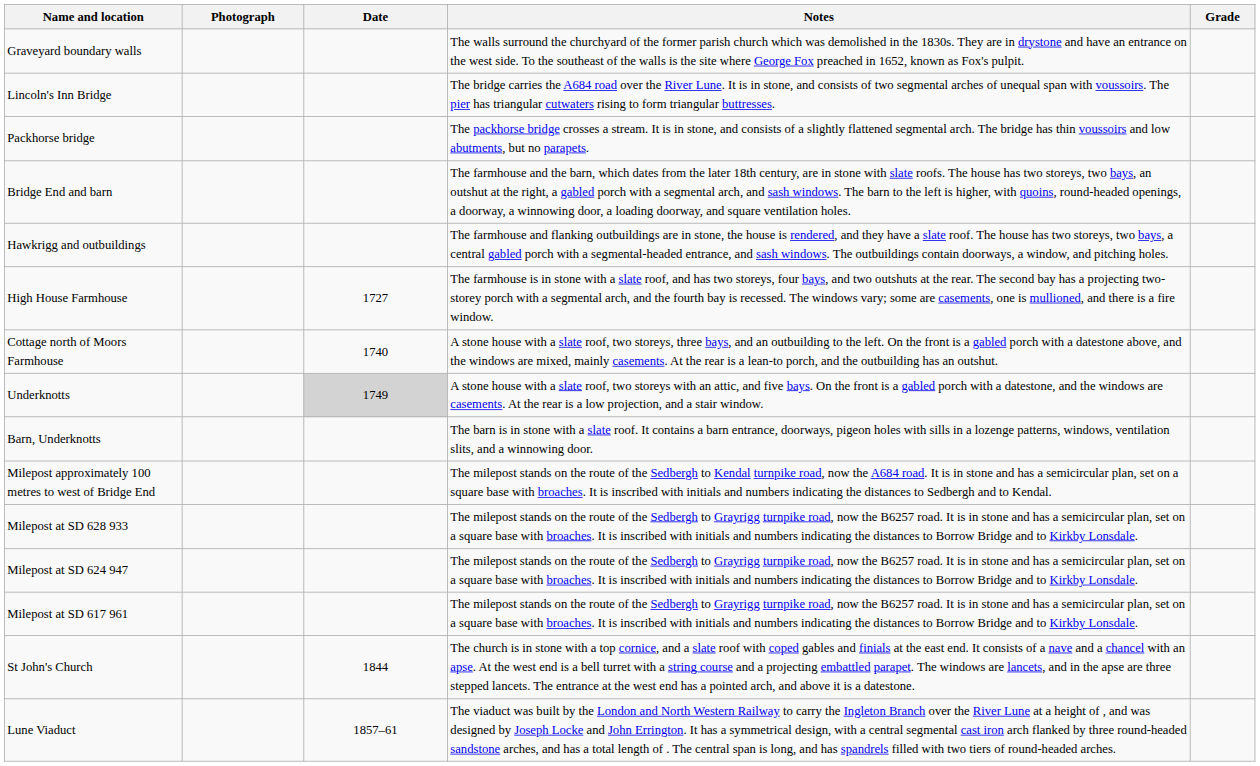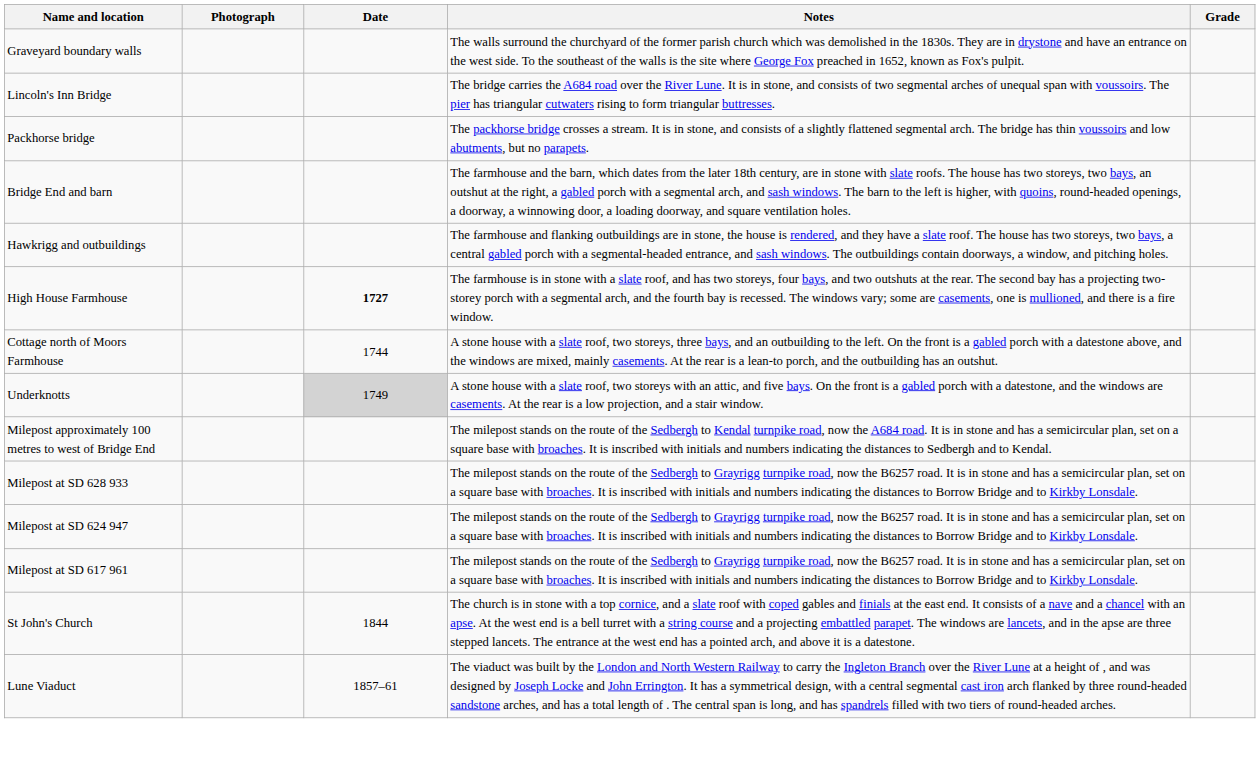 <table class="wikitable sortable plainrowheaders" style="width:100%; border:0; text-align:left; line-height:150%;">
 <tr>
 <th scope="col"  style="width:150px">Name and location</th>
 <th scope="col"  style="width:100px" class="unsortable">Photograph</th>
 <th scope="col"  style="width:120px">Date</th>
 <th scope="col"  style="width:650px" class="unsortable">Notes</th>
 <th scope="col"  style="width:50px">Grade</th>
 </tr>
 <tr>
 <td>Graveyard boundary walls<br><small></small></td>
 <td></td>
 <td align="center"></td>
 <td>The walls surround the churchyard of the former parish church which was demolished in the 1830s.  They are in <a href='#'>drystone</a> and have an entrance on the west side.  To the southeast of the walls is the site where <a href='#'>George Fox</a> preached in 1652, known as Fox's pulpit.</td>
 <td align="center" ></td>
 </tr>
 <tr>
 <td>Lincoln's Inn Bridge<br><small></small></td>
 <td></td>
 <td align="center"></td>
 <td>The bridge carries the <a href='#'>A684 road</a> over the <a href='#'>River Lune</a>.  It is in stone, and consists of two segmental arches of unequal span with <a href='#'>voussoirs</a>.  The <a href='#'>pier</a> has triangular <a href='#'>cutwaters</a> rising to form triangular <a href='#'>buttresses</a>.</td>
 <td align="center" ></td>
 </tr>
 <tr>
 <td>Packhorse bridge<br><small></small></td>
 <td></td>
 <td align="center"></td>
 <td>The <a href='#'>packhorse bridge</a> crosses a stream.  It is in stone, and consists of a slightly flattened segmental arch.  The bridge has thin <a href='#'>voussoirs</a> and low <a href='#'>abutments</a>, but no <a href='#'>parapets</a>.</td>
 <td align="center" ></td>
 </tr>
 <tr>
 <td>Bridge End and barn<br><small></small></td>
 <td></td>
 <td align="center"></td>
 <td>The farmhouse and the barn, which dates from the later 18th century, are in stone with <a href='#'>slate</a> roofs.  The house has two storeys, two <a href='#'>bays</a>, an outshut at the right, a <a href='#'>gabled</a> porch with a segmental arch, and <a href='#'>sash windows</a>.  The barn to the left is higher, with <a href='#'>quoins</a>, round-headed openings, a doorway, a winnowing door, a loading doorway, and square ventilation holes.</td>
 <td align="center" ></td>
 </tr>
 <tr>
 <td>Hawkrigg and outbuildings<br><small></small></td>
 <td></td>
 <td align="center"></td>
 <td>The farmhouse and flanking outbuildings are in stone, the house is <a href='#'>rendered</a>, and they have a <a href='#'>slate</a> roof.  The house has two storeys, two <a href='#'>bays</a>, a central <a href='#'>gabled</a> porch with a segmental-headed entrance, and <a href='#'>sash windows</a>.  The outbuildings contain doorways, a window, and pitching holes.</td>
 <td align="center" ></td>
 </tr>
 <tr>
 <td>High House Farmhouse<br><small></small></td>
 <td></td>
-<td align="center">1727</td>
+<td align="center"><strong>1727</strong></td>
 <td>The farmhouse is in stone with a <a href='#'>slate</a> roof, and has two storeys, four <a href='#'>bays</a>, and two outshuts at the rear.  The second bay has a projecting two-storey porch with a segmental arch, and the fourth bay is recessed.  The windows vary; some are <a href='#'>casements</a>, one is <a href='#'>mullioned</a>, and there is a fire window.</td>
 <td align="center" ></td>
 </tr>
 <tr>
 <td>Cottage north of Moors Farmhouse<br><small></small></td>
 <td></td>
-<td align="center">1740</td>
+<td align="center">1744</td>
 <td>A stone house with a <a href='#'>slate</a> roof, two storeys, three <a href='#'>bays</a>, and an outbuilding to the left.  On the front is a <a href='#'>gabled</a> porch with a datestone above, and the windows are mixed, mainly <a href='#'>casements</a>.  At the rear is a lean-to porch, and the outbuilding has an outshut.</td>
 <td align="center" ></td>
 </tr>
 <tr>
 <td>Underknotts<br><small></small></td>
 <td></td>
 <td align="center" style="background: lightgrey;">1749</td>
 <td>A stone house with a <a href='#'>slate</a> roof, two storeys with an attic, and five <a href='#'>bays</a>.  On the front is a <a href='#'>gabled</a> porch with a datestone, and the windows are <a href='#'>casements</a>.  At the rear is a low projection, and a stair window.</td>
-<td align="center" ></td>
-</tr>
-<tr>
-<td>Barn, Underknotts<br><small></small></td>
-<td></td>
-<td align="center"></td>
-<td>The barn is in stone with a <a href='#'>slate</a> roof.  It contains a barn entrance, doorways, pigeon holes with sills in a lozenge patterns, windows, ventilation slits, and a winnowing door.</td>
 <td align="center" ></td>
 </tr>
 <tr>
 <td>Milepost approximately 100 metres to west of Bridge End<br><small></small></td>
 <td></td>
 <td align="center"></td>
 <td>The milepost stands on the route of the <a href='#'>Sedbergh</a> to <a href='#'>Kendal</a> <a href='#'>turnpike road</a>, now the <a href='#'>A684 road</a>.  It is in stone and has a semicircular plan, set on a square base with <a href='#'>broaches</a>.  It is inscribed with initials and numbers indicating the distances to Sedbergh and to Kendal.</td>
 <td align="center" ></td>
 </tr>
 <tr>
 <td>Milepost at SD 628 933<br><small></small></td>
 <td></td>
 <td align="center"></td>
 <td>The milepost stands on the route of the <a href='#'>Sedbergh</a> to <a href='#'>Grayrigg</a> <a href='#'>turnpike road</a>, now the B6257 road.  It is in stone and has a semicircular plan, set on a square base with <a href='#'>broaches</a>.  It is inscribed with initials and numbers indicating the distances to Borrow Bridge and to <a href='#'>Kirkby Lonsdale</a>.</td>
 <td align="center" ></td>
 </tr>
 <tr>
 <td>Milepost at SD 624 947<br><small></small></td>
 <td></td>
 <td align="center"></td>
 <td>The milepost stands on the route of the <a href='#'>Sedbergh</a> to <a href='#'>Grayrigg</a> <a href='#'>turnpike road</a>, now the B6257 road.  It is in stone and has a semicircular plan, set on a square base with <a href='#'>broaches</a>.  It is inscribed with initials and numbers indicating the distances to Borrow Bridge and to <a href='#'>Kirkby Lonsdale</a>.</td>
 <td align="center" ></td>
 </tr>
 <tr>
 <td>Milepost at SD 617 961<br><small></small></td>
 <td></td>
 <td align="center"></td>
 <td>The milepost stands on the route of the <a href='#'>Sedbergh</a> to <a href='#'>Grayrigg</a> <a href='#'>turnpike road</a>, now the B6257 road.  It is in stone and has a semicircular plan, set on a square base with <a href='#'>broaches</a>.  It is inscribed with initials and numbers indicating the distances to Borrow Bridge and to <a href='#'>Kirkby Lonsdale</a>.</td>
 <td align="center" ></td>
 </tr>
 <tr>
 <td>St John's Church<br><small></small></td>
 <td></td>
 <td align="center">1844</td>
 <td>The church is in stone with a top <a href='#'>cornice</a>, and a <a href='#'>slate</a> roof with <a href='#'>coped</a> gables and <a href='#'>finials</a> at the east end.  It consists of a <a href='#'>nave</a> and a <a href='#'>chancel</a> with an <a href='#'>apse</a>.  At the west end is a bell turret with a <a href='#'>string course</a> and a projecting <a href='#'>embattled</a> <a href='#'>parapet</a>.  The windows are <a href='#'>lancets</a>, and in the apse are three stepped lancets.  The entrance at the west end has a pointed arch, and above it is a datestone.</td>
 <td align="center" ></td>
 </tr>
 <tr>
 <td>Lune Viaduct<br><small></small></td>
 <td></td>
 <td align="center">1857–61</td>
 <td>The viaduct was built by the <a href='#'>London and North Western Railway</a> to carry the <a href='#'>Ingleton Branch</a> over the <a href='#'>River Lune</a> at a height of , and was designed by <a href='#'>Joseph Locke</a> and <a href='#'>John Errington</a>.  It has a symmetrical design, with a central segmental <a href='#'>cast iron</a> arch flanked by three round-headed <a href='#'>sandstone</a> arches, and has a total length of .  The central span is  long, and has <a href='#'>spandrels</a> filled with two tiers of round-headed arches.</td>
 <td align="center" ></td>
 </tr>
 <tr>
 </tr>
 </table>
